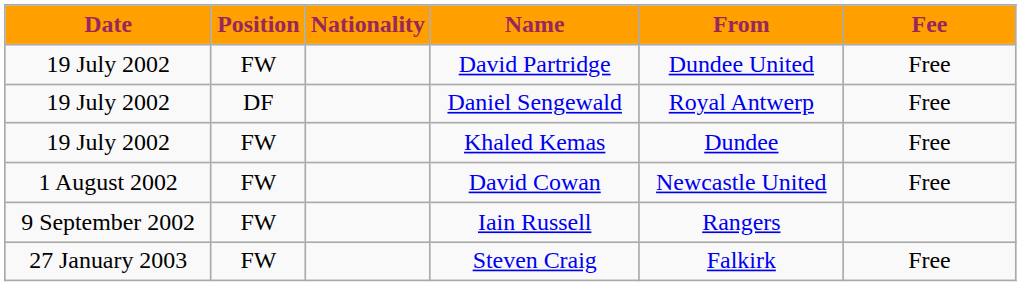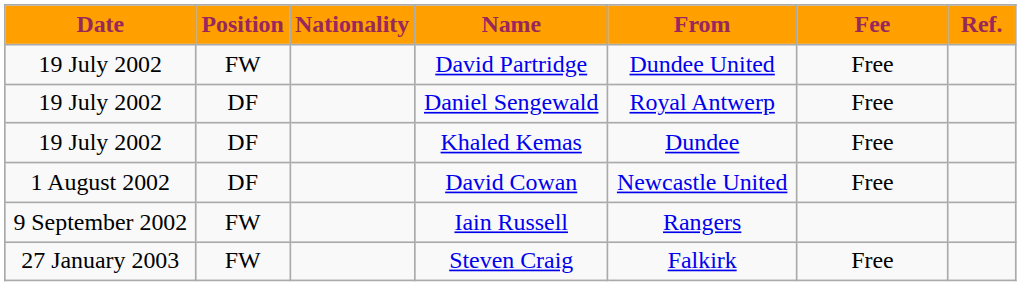 <table class="wikitable"  style="text-align:center; font-size:90%; ">
 <tr>
 <th style="background:#ffa000; color:#98285c; width:200px;">Date</th>
 <th style="background:#ffa000; color:#98285c; width:50px;">Position</th>
 <th style="background:#ffa000; color:#98285c; width:50px;">Nationality</th>
 <th style="background:#ffa000; color:#98285c; width:200px;">Name</th>
 <th style="background:#ffa000; color:#98285c; width:200px;">From</th>
 <th style="background:#ffa000; color:#98285c; width:200px;">Fee</th>
+<th style="background:#ffa000; color:#98285c; width:50px;">Ref.</th>
 </tr>
 <tr>
 <td>19 July 2002</td>
 <td>FW</td>
 <td></td>
 <td><a href='#'>David Partridge</a></td>
 <td><a href='#'>Dundee United</a></td>
 <td>Free</td>
+<td></td>
 </tr>
 <tr>
 <td>19 July 2002</td>
 <td>DF</td>
 <td></td>
 <td><a href='#'>Daniel Sengewald</a></td>
 <td><a href='#'>Royal Antwerp</a></td>
 <td>Free</td>
+<td></td>
 </tr>
 <tr>
 <td>19 July 2002</td>
-<td>FW</td>
+<td>DF</td>
 <td></td>
 <td><a href='#'>Khaled Kemas</a></td>
 <td><a href='#'>Dundee</a></td>
 <td>Free</td>
+<td></td>
 </tr>
 <tr>
 <td>1 August 2002</td>
-<td>FW</td>
+<td>DF</td>
 <td></td>
 <td><a href='#'>David Cowan</a></td>
 <td><a href='#'>Newcastle United</a></td>
 <td>Free</td>
+<td></td>
 </tr>
 <tr>
 <td>9 September 2002</td>
 <td>FW</td>
 <td></td>
 <td><a href='#'>Iain Russell</a></td>
 <td><a href='#'>Rangers</a></td>
+<td></td>
 <td></td>
 </tr>
 <tr>
 <td>27 January 2003</td>
 <td>FW</td>
 <td></td>
 <td><a href='#'>Steven Craig</a></td>
 <td><a href='#'>Falkirk</a></td>
 <td>Free</td>
+<td></td>
 </tr>
 </table>
